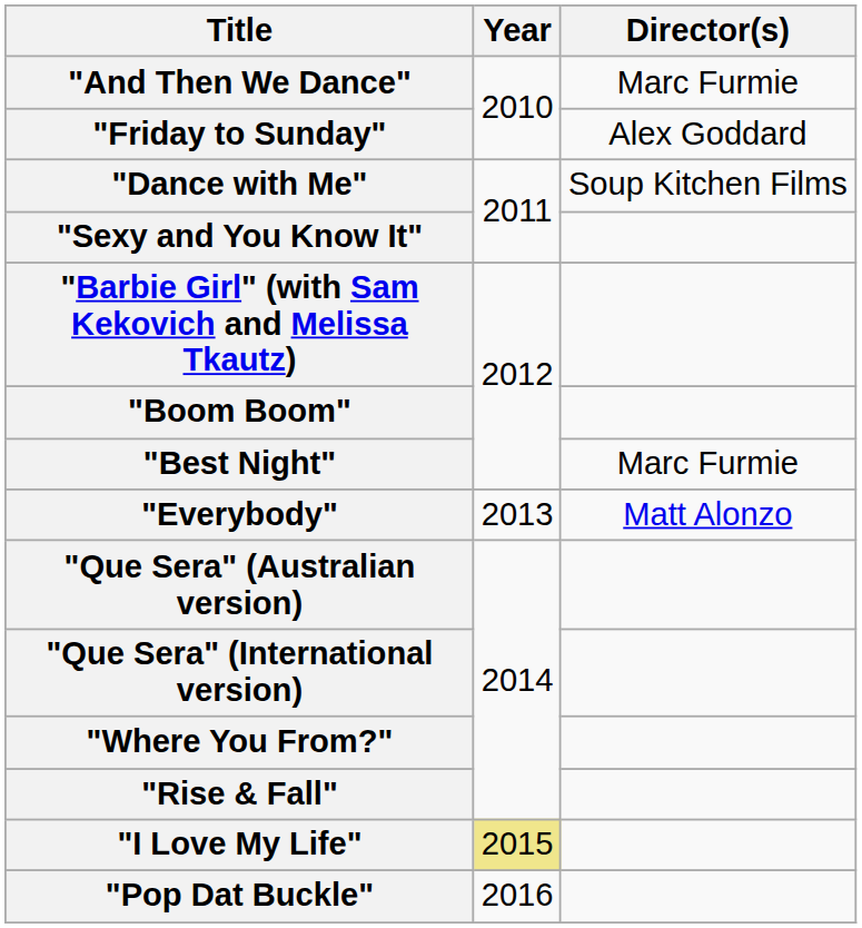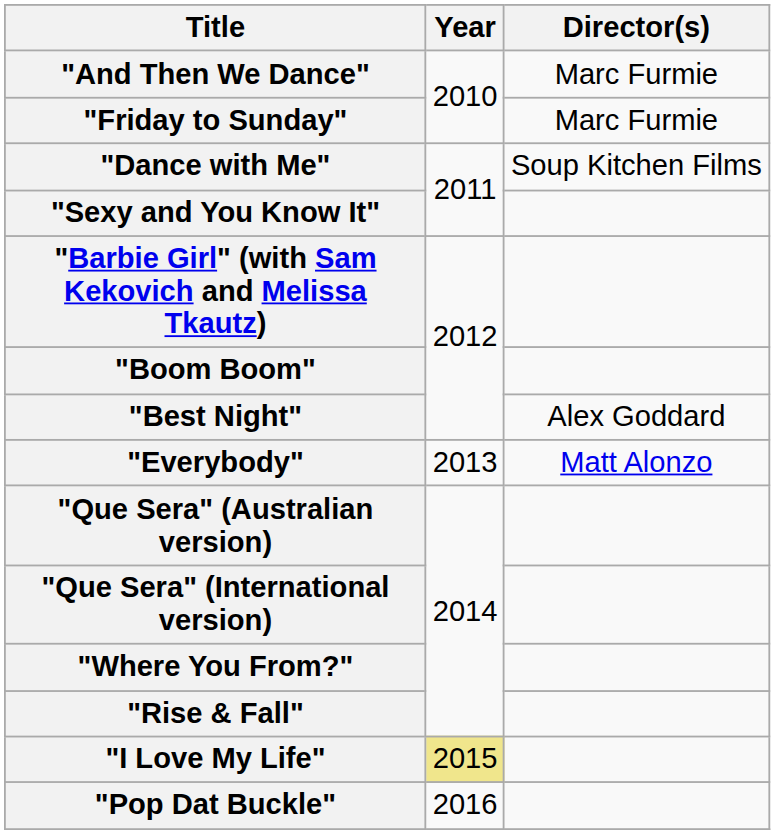 <table class="wikitable plainrowheaders" style="text-align:center;">
 <tr>
 <th scope="col" style="width:14em;">Title</th>
 <th scope="col">Year</th>
 <th scope="col">Director(s)</th>
 </tr>
 <tr>
 <th scope="row">"And Then We Dance"</th>
 <td rowspan="2">2010</td>
 <td>Marc Furmie</td>
 </tr>
 <tr>
 <th scope="row">"Friday to Sunday"</th>
-<td>Alex Goddard</td>
+<td>Marc Furmie</td>
 </tr>
 <tr>
 <th scope="row">"Dance with Me"</th>
 <td rowspan="2">2011</td>
 <td>Soup Kitchen Films</td>
 </tr>
 <tr>
 <th scope="row">"Sexy and You Know It"</th>
 <td></td>
 </tr>
 <tr>
 <th scope="row">"<a href='#'>Barbie Girl</a>" <span>(with <a href='#'>Sam Kekovich</a> and <a href='#'>Melissa Tkautz</a>)</span></th>
 <td rowspan="3">2012</td>
 <td></td>
 </tr>
 <tr>
 <th scope="row">"Boom Boom"</th>
 <td></td>
 </tr>
 <tr>
 <th scope="row">"Best Night"</th>
-<td>Marc Furmie</td>
+<td>Alex Goddard</td>
 </tr>
 <tr>
 <th scope="row">"Everybody"</th>
 <td>2013</td>
 <td><a href='#'>Matt Alonzo</a></td>
 </tr>
 <tr>
 <th scope="row">"Que Sera" <span>(Australian version)</span></th>
 <td rowspan="4">2014</td>
 <td></td>
 </tr>
 <tr>
 <th scope="row">"Que Sera" <span>(International version)</span></th>
 <td></td>
 </tr>
 <tr>
 <th scope="row">"Where You From?"</th>
 <td></td>
 </tr>
 <tr>
 <th scope="row">"Rise & Fall"</th>
 <td></td>
 </tr>
 <tr>
 <th scope="row">"I Love My Life"</th>
 <td style="background: khaki;">2015</td>
 <td></td>
 </tr>
 <tr>
 <th scope="row">"Pop Dat Buckle"</th>
 <td>2016</td>
 <td></td>
 </tr>
 <tr>
 </tr>
 </table>
